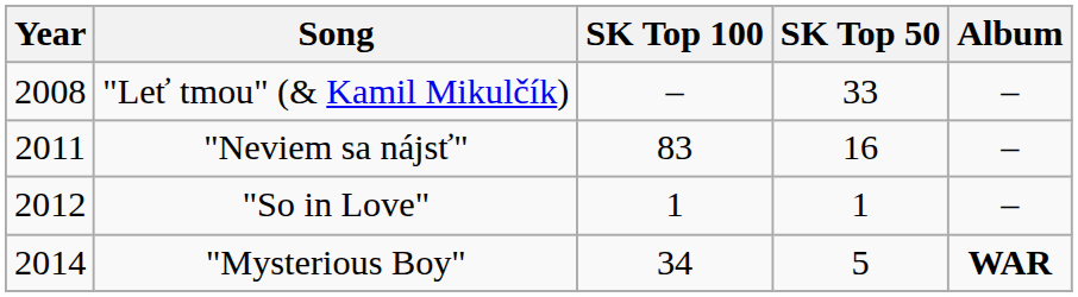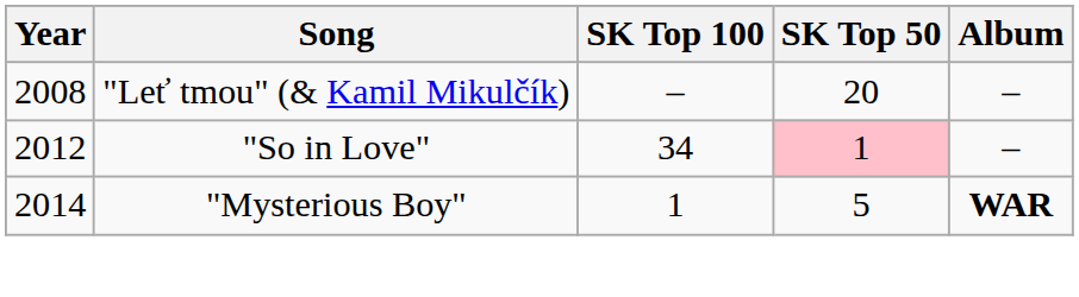 <table class="wikitable" style="text-align:center;">
 <tr>
 <th><strong>Year</strong></th>
 <th><strong>Song</strong></th>
 <th> SK Top 100</th>
 <th> SK Top 50</th>
 <th><strong>Album</strong></th>
 </tr>
 <tr>
 <td>2008</td>
 <td>"Leť tmou" (& <a href='#'>Kamil Mikulčík</a>)</td>
 <td>–</td>
-<td>33</td>
-<td>–</td>
-</tr>
-<tr>
-<td>2011</td>
-<td>"Neviem sa nájsť"</td>
-<td>83</td>
-<td>16</td>
+<td>20</td>
 <td>–</td>
 </tr>
 <tr>
 <td>2012</td>
 <td>"So in Love"</td>
-<td>1</td>
-<td>1</td>
+<td>34</td>
+<td style="background: pink;">1</td>
 <td>–</td>
 </tr>
 <tr>
 <td>2014</td>
 <td>"Mysterious Boy"</td>
-<td>34</td>
+<td>1</td>
 <td>5</td>
 <td><strong>WAR</strong></td>
 </tr>
 </table>
